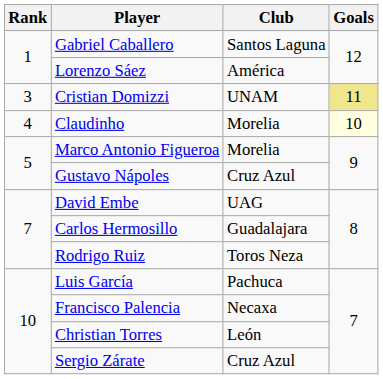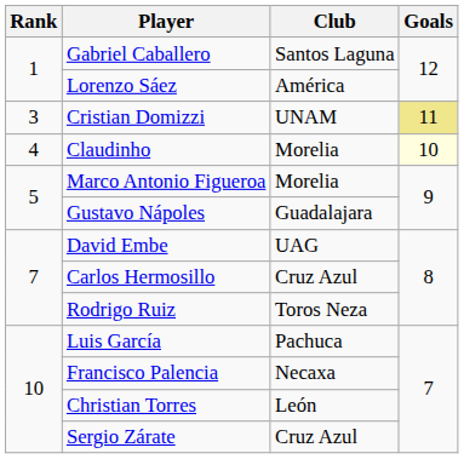 <table class="wikitable">
 <tr>
 <th>Rank</th>
 <th>Player</th>
 <th>Club</th>
 <th>Goals</th>
 </tr>
 <tr>
 <td align=center rowspan=2>1</td>
 <td> <a href='#'>Gabriel Caballero</a></td>
 <td>Santos Laguna</td>
 <td align=center rowspan=2>12</td>
 </tr>
 <tr>
 <td> <a href='#'>Lorenzo Sáez</a></td>
 <td>América</td>
 </tr>
 <tr>
 <td align=center rowspan=1>3</td>
 <td> <a href='#'>Cristian Domizzi</a></td>
 <td>UNAM</td>
 <td align=center rowspan=1 style="background: khaki;">11</td>
 </tr>
 <tr>
 <td align=center rowspan=1>4</td>
 <td> <a href='#'>Claudinho</a></td>
 <td>Morelia</td>
 <td align=center rowspan=1 style="background: lightyellow;">10</td>
 </tr>
 <tr>
 <td align=center rowspan=2>5</td>
 <td> <a href='#'>Marco Antonio Figueroa</a></td>
 <td>Morelia</td>
 <td align=center rowspan=2>9</td>
 </tr>
 <tr>
 <td> <a href='#'>Gustavo Nápoles</a></td>
-<td>Cruz Azul</td>
+<td>Guadalajara</td>
 </tr>
 <tr>
 <td align=center rowspan=3>7</td>
 <td> <a href='#'>David Embe</a></td>
 <td>UAG</td>
 <td align=center rowspan=3>8</td>
 </tr>
 <tr>
 <td> <a href='#'>Carlos Hermosillo</a></td>
-<td>Guadalajara</td>
+<td>Cruz Azul</td>
 </tr>
 <tr>
 <td> <a href='#'>Rodrigo Ruiz</a></td>
 <td>Toros Neza</td>
 </tr>
 <tr>
 <td align=center rowspan=4>10</td>
 <td> <a href='#'>Luis García</a></td>
 <td>Pachuca</td>
 <td align=center rowspan=4>7</td>
 </tr>
 <tr>
 <td> <a href='#'>Francisco Palencia</a></td>
 <td>Necaxa</td>
 </tr>
 <tr>
 <td> <a href='#'>Christian Torres</a></td>
 <td>León</td>
 </tr>
 <tr>
 <td> <a href='#'>Sergio Zárate</a></td>
 <td>Cruz Azul</td>
 </tr>
 </table>
